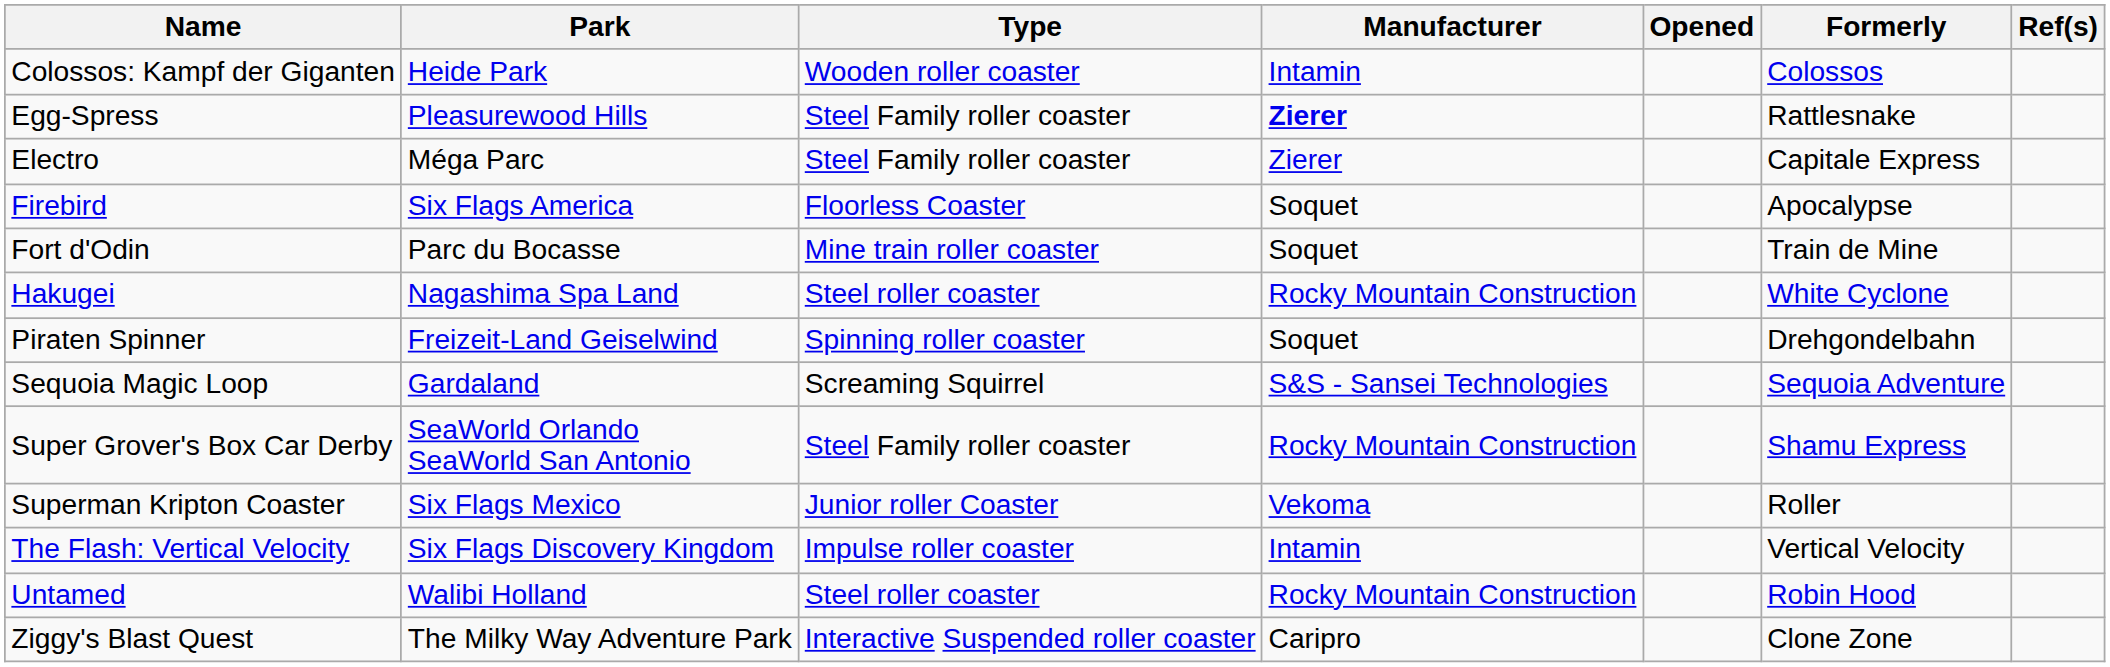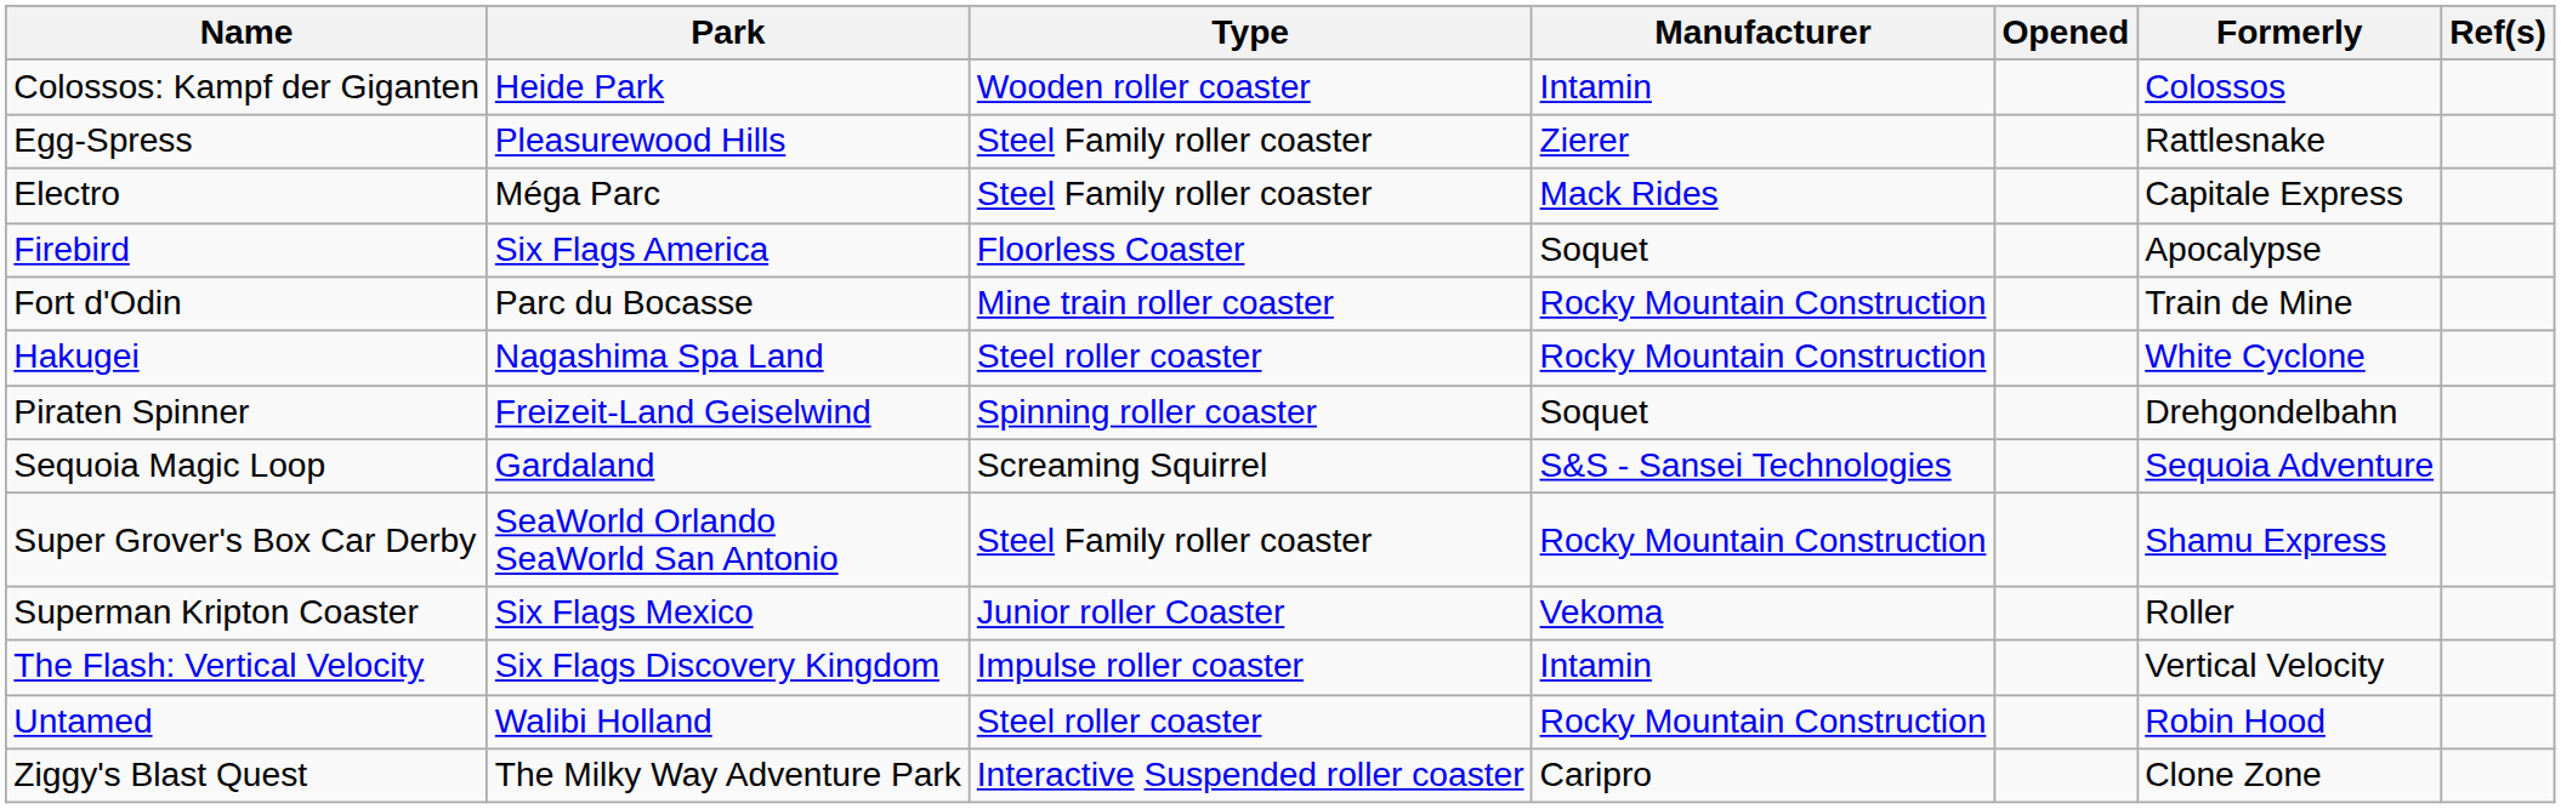 <table class="wikitable sortable">
 <tr>
 <th>Name</th>
 <th>Park</th>
 <th>Type</th>
 <th>Manufacturer</th>
 <th>Opened</th>
 <th>Formerly</th>
 <th class="unsortable">Ref(s)</th>
 </tr>
 <tr>
 <td>Colossos: Kampf der Giganten</td>
 <td><a href='#'>Heide Park</a></td>
 <td><a href='#'>Wooden roller coaster</a></td>
 <td><a href='#'>Intamin</a></td>
 <td></td>
 <td><a href='#'>Colossos</a></td>
 <td></td>
 </tr>
 <tr>
 <td>Egg-Spress</td>
 <td><a href='#'>Pleasurewood Hills</a></td>
 <td><a href='#'>Steel</a> Family roller coaster</td>
-<td><strong><a href='#'>Zierer</a></strong></td>
+<td><a href='#'>Zierer</a></td>
 <td></td>
 <td>Rattlesnake</td>
 <td></td>
 </tr>
 <tr>
 <td>Electro</td>
 <td>Méga Parc</td>
 <td><a href='#'>Steel</a> Family roller coaster</td>
-<td><a href='#'>Zierer</a></td>
+<td><a href='#'>Mack Rides</a></td>
 <td></td>
 <td>Capitale Express</td>
 <td></td>
 </tr>
 <tr>
 <td><a href='#'>Firebird</a></td>
 <td><a href='#'>Six Flags America</a></td>
 <td><a href='#'>Floorless Coaster</a></td>
 <td>Soquet</td>
 <td></td>
 <td>Apocalypse</td>
 <td></td>
 </tr>
 <tr>
 <td>Fort d'Odin</td>
 <td>Parc du Bocasse</td>
 <td><a href='#'>Mine train roller coaster</a></td>
-<td>Soquet</td>
+<td><a href='#'>Rocky Mountain Construction</a></td>
 <td></td>
 <td>Train de Mine</td>
 <td></td>
 </tr>
 <tr>
 <td><a href='#'>Hakugei</a></td>
 <td><a href='#'>Nagashima Spa Land</a></td>
 <td><a href='#'>Steel roller coaster</a></td>
 <td><a href='#'>Rocky Mountain Construction</a></td>
 <td></td>
 <td><a href='#'>White Cyclone</a></td>
 <td></td>
 </tr>
 <tr>
 <td>Piraten Spinner</td>
 <td><a href='#'>Freizeit-Land Geiselwind</a></td>
 <td><a href='#'>Spinning roller coaster</a></td>
 <td>Soquet</td>
 <td></td>
 <td>Drehgondelbahn</td>
 <td></td>
 </tr>
 <tr>
 <td>Sequoia Magic Loop</td>
 <td><a href='#'>Gardaland</a></td>
 <td>Screaming Squirrel</td>
 <td><a href='#'>S&S - Sansei Technologies</a></td>
 <td></td>
 <td><a href='#'>Sequoia Adventure</a></td>
 <td></td>
 </tr>
 <tr>
 <td>Super Grover's Box Car Derby</td>
 <td><a href='#'>SeaWorld Orlando</a><br><a href='#'>SeaWorld San Antonio</a></td>
 <td><a href='#'>Steel</a> Family roller coaster</td>
 <td><a href='#'>Rocky Mountain Construction</a></td>
 <td></td>
 <td><a href='#'>Shamu Express</a></td>
 <td></td>
 </tr>
 <tr>
 <td>Superman Kripton Coaster</td>
 <td><a href='#'>Six Flags Mexico</a></td>
 <td><a href='#'>Junior roller Coaster</a></td>
 <td><a href='#'>Vekoma</a></td>
 <td></td>
 <td>Roller</td>
 <td></td>
 </tr>
 <tr>
 <td><a href='#'>The Flash: Vertical Velocity</a></td>
 <td><a href='#'>Six Flags Discovery Kingdom</a></td>
 <td><a href='#'>Impulse roller coaster</a></td>
 <td><a href='#'>Intamin</a></td>
 <td></td>
 <td>Vertical Velocity</td>
 <td></td>
 </tr>
 <tr>
 <td><a href='#'>Untamed</a></td>
 <td><a href='#'>Walibi Holland</a></td>
 <td><a href='#'>Steel roller coaster</a></td>
 <td><a href='#'>Rocky Mountain Construction</a></td>
 <td></td>
 <td><a href='#'>Robin Hood</a></td>
 <td></td>
 </tr>
 <tr>
 <td>Ziggy's Blast Quest</td>
 <td>The Milky Way Adventure Park</td>
 <td><a href='#'>Interactive</a> <a href='#'>Suspended roller coaster</a></td>
 <td>Caripro</td>
 <td></td>
 <td>Clone Zone</td>
 <td></td>
 </tr>
 </table>
